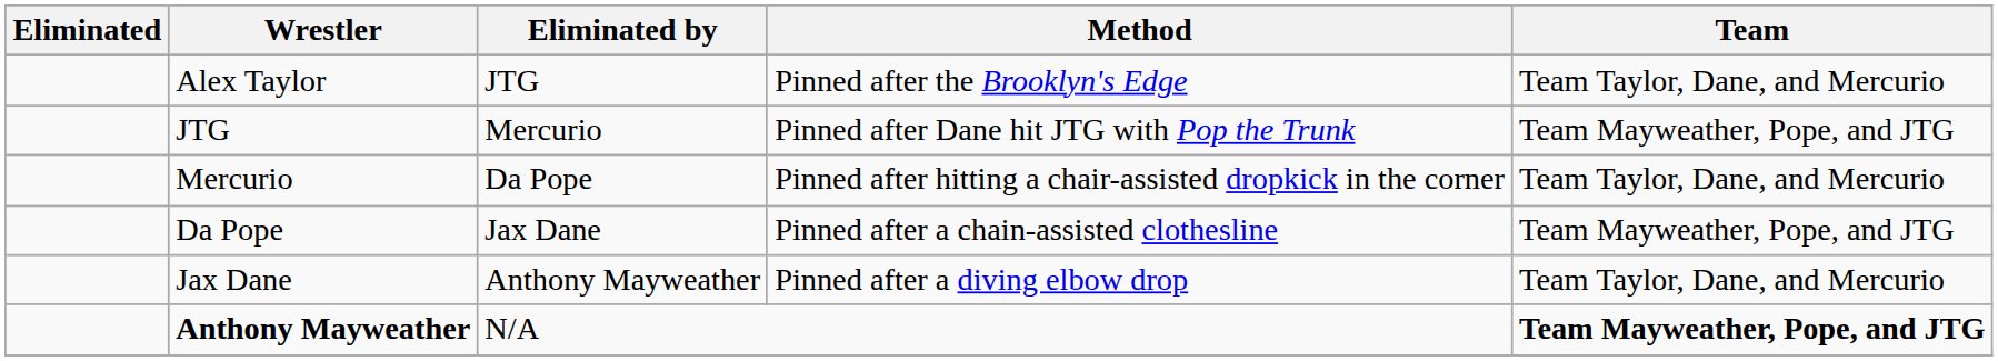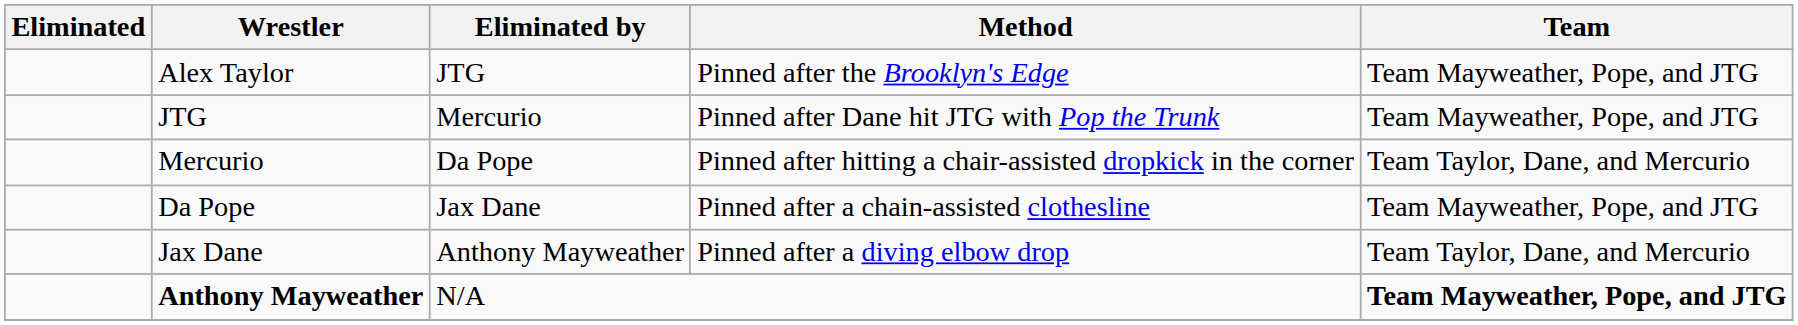 <table class="wikitable sortable">
 <tr>
 <th>Eliminated</th>
 <th>Wrestler</th>
 <th>Eliminated by</th>
 <th>Method</th>
 <th>Team</th>
 </tr>
 <tr>
 <td></td>
 <td>Alex Taylor</td>
 <td>JTG</td>
 <td>Pinned after the <a href='#'><em>Brooklyn's Edge</em></a></td>
-<td>Team Taylor, Dane, and Mercurio</td>
+<td>Team Mayweather, Pope, and JTG</td>
 </tr>
 <tr>
 <td></td>
 <td>JTG</td>
 <td>Mercurio</td>
 <td>Pinned after Dane hit JTG with <a href='#'><em>Pop the Trunk</em></a></td>
 <td>Team Mayweather, Pope, and JTG</td>
 </tr>
 <tr>
 <td></td>
 <td>Mercurio</td>
 <td>Da Pope</td>
 <td>Pinned after hitting a chair-assisted <a href='#'>dropkick</a> in the corner</td>
 <td>Team Taylor, Dane, and Mercurio</td>
 </tr>
 <tr>
 <td></td>
 <td>Da Pope</td>
 <td>Jax Dane</td>
 <td>Pinned after a chain-assisted <a href='#'>clothesline</a></td>
 <td>Team Mayweather, Pope, and JTG</td>
 </tr>
 <tr>
 <td></td>
 <td>Jax Dane</td>
 <td>Anthony Mayweather</td>
 <td>Pinned after a <a href='#'>diving elbow drop</a></td>
 <td>Team Taylor, Dane, and Mercurio</td>
 </tr>
 <tr>
 <td></td>
 <td><strong>Anthony Mayweather</strong></td>
 <td colspan=2>N/A</td>
 <td><strong>Team Mayweather, Pope, and JTG</strong></td>
 </tr>
 <tr>
 </tr>
 </table>
